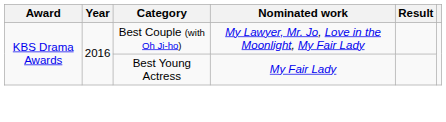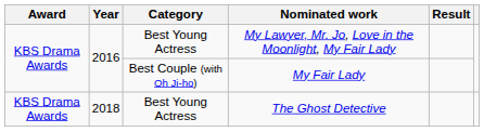 <table class="wikitable" style="text-align: center;">
 <tr>
 <th>Award</th>
 <th>Year</th>
 <th>Category</th>
 <th>Nominated work</th>
 <th>Result</th>
 <th></th>
 </tr>
 <tr>
 <td rowspan="2"><a href='#'>KBS Drama Awards</a></td>
 <td rowspan="2">2016</td>
-<td>Best Couple <small>(with <a href='#'>Oh Ji-ho</a>)</small></td>
+<td>Best Young Actress</td>
 <td><em><a href='#'>My Lawyer, Mr. Jo</a>, <a href='#'>Love in the Moonlight</a>, <a href='#'>My Fair Lady</a></em></td>
 <td></td>
 <td rowspan="2"></td>
 </tr>
 <tr>
-<td>Best Young Actress</td>
+<td>Best Couple <small>(with <a href='#'>Oh Ji-ho</a>)</small></td>
 <td><em><a href='#'>My Fair Lady</a></em></td>
 <td></td>
 </tr>
+<tr>
+<td><a href='#'>KBS Drama Awards</a></td>
+<td>2018</td>
+<td>Best Young Actress</td>
+<td><em><a href='#'>The Ghost Detective</a></em></td>
+<td></td>
+<td></td>
+</tr>
 </table>
